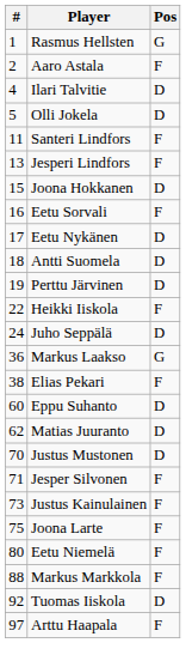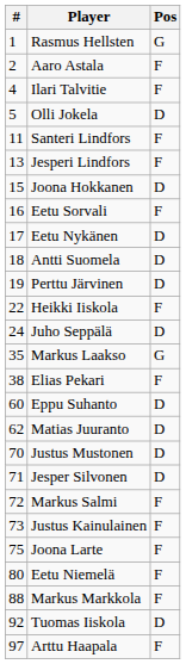 <table class="wikitable sortable">
 <tr>
 <th>#</th>
 <th>Player</th>
 <th>Pos</th>
 </tr>
 <tr>
 <td>1</td>
 <td>Rasmus Hellsten</td>
 <td>G</td>
 </tr>
 <tr>
 <td>2</td>
 <td>Aaro Astala</td>
 <td>F</td>
 </tr>
 <tr>
 <td>4</td>
 <td>Ilari Talvitie</td>
-<td>D</td>
+<td>F</td>
 </tr>
 <tr>
 <td>5</td>
 <td>Olli Jokela</td>
 <td>D</td>
 </tr>
 <tr>
 <td>11</td>
 <td>Santeri Lindfors</td>
 <td>F</td>
 </tr>
 <tr>
 <td>13</td>
 <td>Jesperi Lindfors</td>
 <td>F</td>
 </tr>
 <tr>
 <td>15</td>
 <td>Joona Hokkanen</td>
 <td>D</td>
 </tr>
 <tr>
 <td>16</td>
 <td>Eetu Sorvali</td>
 <td>F</td>
 </tr>
 <tr>
 <td>17</td>
 <td>Eetu Nykänen</td>
 <td>D</td>
 </tr>
 <tr>
 <td>18</td>
 <td>Antti Suomela</td>
 <td>D</td>
 </tr>
 <tr>
 <td>19</td>
 <td>Perttu Järvinen</td>
 <td>D</td>
 </tr>
 <tr>
 <td>22</td>
 <td>Heikki Iiskola</td>
 <td>F</td>
 </tr>
 <tr>
 <td>24</td>
 <td>Juho Seppälä</td>
 <td>D</td>
 </tr>
 <tr>
-<td>36</td>
+<td>35</td>
 <td>Markus Laakso</td>
 <td>G</td>
 </tr>
 <tr>
 <td>38</td>
 <td>Elias Pekari</td>
 <td>F</td>
 </tr>
 <tr>
 <td>60</td>
 <td>Eppu Suhanto</td>
 <td>D</td>
 </tr>
 <tr>
 <td>62</td>
 <td>Matias Juuranto</td>
 <td>D</td>
 </tr>
 <tr>
 <td>70</td>
 <td>Justus Mustonen</td>
 <td>D</td>
 </tr>
 <tr>
 <td>71</td>
 <td>Jesper Silvonen</td>
+<td>D</td>
+</tr>
+<tr>
+<td>72</td>
+<td>Markus Salmi</td>
 <td>F</td>
 </tr>
 <tr>
 <td>73</td>
 <td>Justus Kainulainen</td>
 <td>F</td>
 </tr>
 <tr>
 <td>75</td>
 <td>Joona Larte</td>
 <td>F</td>
 </tr>
 <tr>
 <td>80</td>
 <td>Eetu Niemelä</td>
 <td>F</td>
 </tr>
 <tr>
 <td>88</td>
 <td>Markus Markkola</td>
 <td>F</td>
 </tr>
 <tr>
 <td>92</td>
 <td>Tuomas Iiskola</td>
 <td>D</td>
 </tr>
 <tr>
 <td>97</td>
 <td>Arttu Haapala</td>
 <td>F</td>
 </tr>
 </table>
